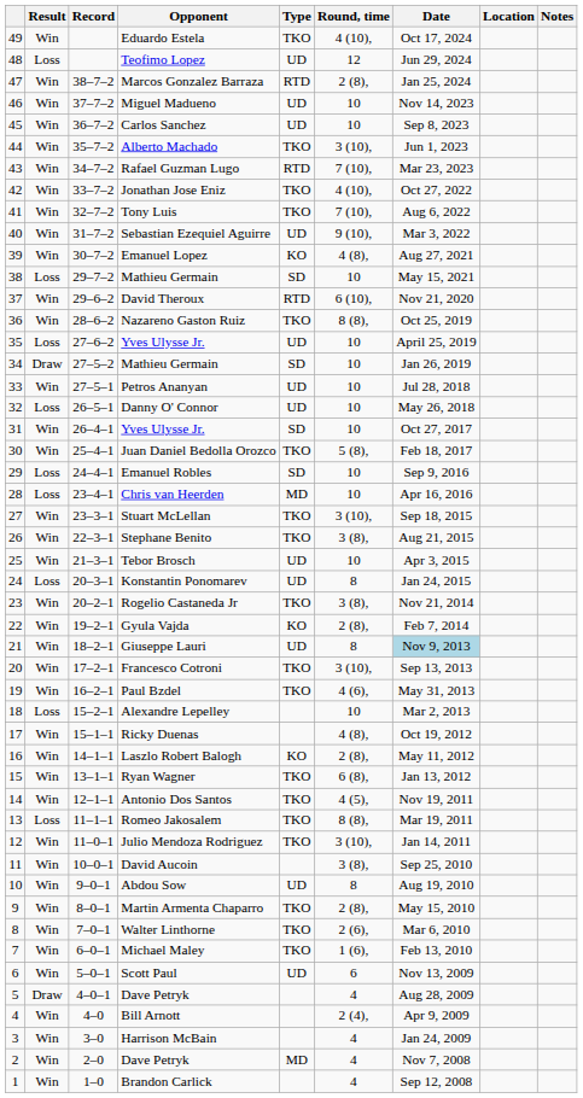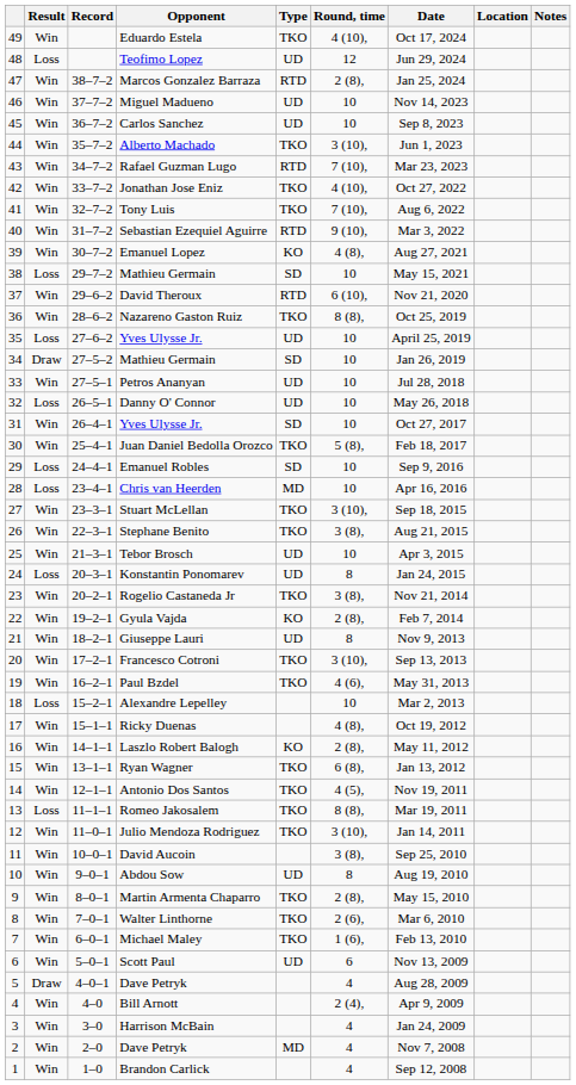 <table class="wikitable" style="text-align:center">
 <tr>
 <th></th>
 <th>Result</th>
 <th>Record</th>
 <th>Opponent</th>
 <th>Type</th>
 <th>Round, time</th>
 <th>Date</th>
 <th>Location</th>
 <th>Notes</th>
 </tr>
 <tr>
 <td>49</td>
 <td>Win</td>
 <td></td>
 <td style="text-align:left;">Eduardo Estela</td>
 <td>TKO</td>
 <td>4 (10), </td>
 <td>Oct 17, 2024</td>
 <td style="text-align:left;"></td>
 <td></td>
 </tr>
 <tr>
 <td>48</td>
 <td>Loss</td>
 <td></td>
 <td style="text-align:left;"><a href='#'>Teofimo Lopez</a></td>
 <td>UD</td>
 <td>12</td>
 <td>Jun 29, 2024</td>
 <td style="text-align:left;"></td>
 <td style="text-align:left;"></td>
 </tr>
 <tr>
 <td>47</td>
 <td>Win</td>
 <td>38–7–2</td>
 <td style="text-align:left;">Marcos Gonzalez Barraza</td>
 <td>RTD</td>
 <td>2 (8), </td>
 <td>Jan 25, 2024</td>
 <td style="text-align:left;"></td>
 <td></td>
 </tr>
 <tr>
 <td>46</td>
 <td>Win</td>
 <td>37–7–2</td>
 <td style="text-align:left;">Miguel Madueno</td>
 <td>UD</td>
 <td>10</td>
 <td>Nov 14, 2023</td>
 <td style="text-align:left;"></td>
 <td style="text-align:left;"></td>
 </tr>
 <tr>
 <td>45</td>
 <td>Win</td>
 <td>36–7–2</td>
 <td style="text-align:left;">Carlos Sanchez</td>
 <td>UD</td>
 <td>10</td>
 <td>Sep 8, 2023</td>
 <td style="text-align:left;"></td>
 <td style="text-align:left;"></td>
 </tr>
 <tr>
 <td>44</td>
 <td>Win</td>
 <td>35–7–2</td>
 <td style="text-align:left;"><a href='#'>Alberto Machado</a></td>
 <td>TKO</td>
 <td>3 (10), </td>
 <td>Jun 1, 2023</td>
 <td style="text-align:left;"></td>
 <td style="text-align:left;"></td>
 </tr>
 <tr>
 <td>43</td>
 <td>Win</td>
 <td>34–7–2</td>
 <td style="text-align:left;">Rafael Guzman Lugo</td>
 <td>RTD</td>
 <td>7 (10), </td>
 <td>Mar 23, 2023</td>
 <td style="text-align:left;"></td>
 <td></td>
 </tr>
 <tr>
 <td>42</td>
 <td>Win</td>
 <td>33–7–2</td>
 <td style="text-align:left;">Jonathan Jose Eniz</td>
 <td>TKO</td>
 <td>4 (10), </td>
 <td>Oct 27, 2022</td>
 <td style="text-align:left;"></td>
 <td></td>
 </tr>
 <tr>
 <td>41</td>
 <td>Win</td>
 <td>32–7–2</td>
 <td style="text-align:left;">Tony Luis</td>
 <td>TKO</td>
 <td>7 (10), </td>
 <td>Aug 6, 2022</td>
 <td style="text-align:left;"></td>
 <td></td>
 </tr>
 <tr>
 <td>40</td>
 <td>Win</td>
 <td>31–7–2</td>
 <td style="text-align:left;">Sebastian Ezequiel Aguirre</td>
-<td>UD</td>
+<td>RTD</td>
 <td>9 (10), </td>
 <td>Mar 3, 2022</td>
 <td style="text-align:left;"></td>
 <td></td>
 </tr>
 <tr>
 <td>39</td>
 <td>Win</td>
 <td>30–7–2</td>
 <td style="text-align:left;">Emanuel Lopez</td>
 <td>KO</td>
 <td>4 (8), </td>
 <td>Aug 27, 2021</td>
 <td style="text-align:left;"></td>
 <td></td>
 </tr>
 <tr>
 <td>38</td>
 <td>Loss</td>
 <td>29–7–2</td>
 <td style="text-align:left;">Mathieu Germain</td>
 <td>SD</td>
 <td>10</td>
 <td>May 15, 2021</td>
 <td style="text-align:left;"></td>
 <td></td>
 </tr>
 <tr>
 <td>37</td>
 <td>Win</td>
 <td>29–6–2</td>
 <td style="text-align:left;">David Theroux</td>
 <td>RTD</td>
 <td>6 (10), </td>
 <td>Nov 21, 2020</td>
 <td style="text-align:left;"></td>
 <td style="text-align:left;"></td>
 </tr>
 <tr>
 <td>36</td>
 <td>Win</td>
 <td>28–6–2</td>
 <td style="text-align:left;">Nazareno Gaston Ruiz</td>
 <td>TKO</td>
 <td>8 (8), </td>
 <td>Oct 25, 2019</td>
 <td style="text-align:left;"></td>
 <td></td>
 </tr>
 <tr>
 <td>35</td>
 <td>Loss</td>
 <td>27–6–2</td>
 <td style="text-align:left;"><a href='#'>Yves Ulysse Jr.</a></td>
 <td>UD</td>
 <td>10</td>
 <td>April 25, 2019</td>
 <td style="text-align:left;"></td>
 <td></td>
 </tr>
 <tr>
 <td>34</td>
 <td>Draw</td>
 <td>27–5–2</td>
 <td style="text-align:left;">Mathieu Germain</td>
 <td>SD</td>
 <td>10</td>
 <td>Jan 26, 2019</td>
 <td style="text-align:left;"></td>
 <td style="text-align:left;"></td>
 </tr>
 <tr>
 <td>33</td>
 <td>Win</td>
 <td>27–5–1</td>
 <td style="text-align:left;">Petros Ananyan</td>
 <td>UD</td>
 <td>10</td>
 <td>Jul 28, 2018</td>
 <td style="text-align:left;"></td>
 <td style="text-align:left;"></td>
 </tr>
 <tr>
 <td>32</td>
 <td>Loss</td>
 <td>26–5–1</td>
 <td style="text-align:left;">Danny O' Connor</td>
 <td>UD</td>
 <td>10</td>
 <td>May 26, 2018</td>
 <td style="text-align:left;"></td>
 <td style="text-align:left;"></td>
 </tr>
 <tr>
 <td>31</td>
 <td>Win</td>
 <td>26–4–1</td>
 <td style="text-align:left;"><a href='#'>Yves Ulysse Jr.</a></td>
 <td>SD</td>
 <td>10</td>
 <td>Oct 27, 2017</td>
 <td style="text-align:left;"></td>
 <td style="text-align:left;"></td>
 </tr>
 <tr>
 <td>30</td>
 <td>Win</td>
 <td>25–4–1</td>
 <td style="text-align:left;">Juan Daniel Bedolla Orozco</td>
 <td>TKO</td>
 <td>5 (8), </td>
 <td>Feb 18, 2017</td>
 <td style="text-align:left;"></td>
 <td></td>
 </tr>
 <tr>
 <td>29</td>
 <td>Loss</td>
 <td>24–4–1</td>
 <td style="text-align:left;">Emanuel Robles</td>
 <td>SD</td>
 <td>10</td>
 <td>Sep 9, 2016</td>
 <td style="text-align:left;"></td>
 <td style="text-align:left;"></td>
 </tr>
 <tr>
 <td>28</td>
 <td>Loss</td>
 <td>23–4–1</td>
 <td style="text-align:left;"><a href='#'>Chris van Heerden</a></td>
 <td>MD</td>
 <td>10</td>
 <td>Apr 16, 2016</td>
 <td style="text-align:left;"></td>
 <td></td>
 </tr>
 <tr>
 <td>27</td>
 <td>Win</td>
 <td>23–3–1</td>
 <td style="text-align:left;">Stuart McLellan</td>
 <td>TKO</td>
 <td>3 (10), </td>
 <td>Sep 18, 2015</td>
 <td style="text-align:left;"></td>
 <td style="text-align:left;"></td>
 </tr>
 <tr>
 <td>26</td>
 <td>Win</td>
 <td>22–3–1</td>
 <td style="text-align:left;">Stephane Benito</td>
 <td>TKO</td>
 <td>3 (8), </td>
 <td>Aug 21, 2015</td>
 <td style="text-align:left;"></td>
 <td></td>
 </tr>
 <tr>
 <td>25</td>
 <td>Win</td>
 <td>21–3–1</td>
 <td style="text-align:left;">Tebor Brosch</td>
 <td>UD</td>
 <td>10</td>
 <td>Apr 3, 2015</td>
 <td style="text-align:left;"></td>
 <td style="text-align:left;"></td>
 </tr>
 <tr>
 <td>24</td>
 <td>Loss</td>
 <td>20–3–1</td>
 <td style="text-align:left;">Konstantin Ponomarev</td>
 <td>UD</td>
 <td>8</td>
 <td>Jan 24, 2015</td>
 <td style="text-align:left;"></td>
 <td></td>
 </tr>
 <tr>
 <td>23</td>
 <td>Win</td>
 <td>20–2–1</td>
 <td style="text-align:left;">Rogelio Castaneda Jr</td>
 <td>TKO</td>
 <td>3 (8), </td>
 <td>Nov 21, 2014</td>
 <td style="text-align:left;"></td>
 <td></td>
 </tr>
 <tr>
 <td>22</td>
 <td>Win</td>
 <td>19–2–1</td>
 <td style="text-align:left;">Gyula Vajda</td>
 <td>KO</td>
 <td>2 (8), </td>
 <td>Feb 7, 2014</td>
 <td style="text-align:left;"></td>
 <td></td>
 </tr>
 <tr>
 <td>21</td>
 <td>Win</td>
 <td>18–2–1</td>
 <td style="text-align:left;">Giuseppe Lauri</td>
 <td>UD</td>
 <td>8</td>
-<td style="background: lightblue;">Nov 9, 2013</td>
+<td>Nov 9, 2013</td>
 <td style="text-align:left;"></td>
 <td></td>
 </tr>
 <tr>
 <td>20</td>
 <td>Win</td>
 <td>17–2–1</td>
 <td style="text-align:left;">Francesco Cotroni</td>
 <td>TKO</td>
 <td>3 (10), </td>
 <td>Sep 13, 2013</td>
 <td style="text-align:left;"></td>
 <td style="text-align:left;"></td>
 </tr>
 <tr>
 <td>19</td>
 <td>Win</td>
 <td>16–2–1</td>
 <td style="text-align:left;">Paul Bzdel</td>
 <td>TKO</td>
 <td>4 (6), </td>
 <td>May 31, 2013</td>
 <td style="text-align:left;"></td>
 <td></td>
 </tr>
 <tr>
 <td>18</td>
 <td>Loss</td>
 <td>15–2–1</td>
 <td style="text-align:left;">Alexandre Lepelley</td>
 <td></td>
 <td>10</td>
 <td>Mar 2, 2013</td>
 <td style="text-align:left;"></td>
 <td></td>
 </tr>
 <tr>
 <td>17</td>
 <td>Win</td>
 <td>15–1–1</td>
 <td style="text-align:left;">Ricky Duenas</td>
 <td></td>
 <td>4 (8), </td>
 <td>Oct 19, 2012</td>
 <td style="text-align:left;"></td>
 <td></td>
 </tr>
 <tr>
 <td>16</td>
 <td>Win</td>
 <td>14–1–1</td>
 <td style="text-align:left;">Laszlo Robert Balogh</td>
 <td>KO</td>
 <td>2 (8), </td>
 <td>May 11, 2012</td>
 <td style="text-align:left;"></td>
 <td></td>
 </tr>
 <tr>
 <td>15</td>
 <td>Win</td>
 <td>13–1–1</td>
 <td style="text-align:left;">Ryan Wagner</td>
 <td>TKO</td>
 <td>6 (8), </td>
 <td>Jan 13, 2012</td>
 <td style="text-align:left;"></td>
 <td></td>
 </tr>
 <tr>
 <td>14</td>
 <td>Win</td>
 <td>12–1–1</td>
 <td style="text-align:left;">Antonio Dos Santos</td>
 <td>TKO</td>
 <td>4 (5), </td>
 <td>Nov 19, 2011</td>
 <td style="text-align:left;"></td>
 <td></td>
 </tr>
 <tr>
 <td>13</td>
 <td>Loss</td>
 <td>11–1–1</td>
 <td style="text-align:left;">Romeo Jakosalem</td>
 <td>TKO</td>
 <td>8 (8), </td>
 <td>Mar 19, 2011</td>
 <td style="text-align:left;"></td>
 <td></td>
 </tr>
 <tr>
 <td>12</td>
 <td>Win</td>
 <td>11–0–1</td>
 <td style="text-align:left;">Julio Mendoza Rodriguez</td>
 <td>TKO</td>
 <td>3 (10), </td>
 <td>Jan 14, 2011</td>
 <td style="text-align:left;"></td>
 <td style="text-align:left;"></td>
 </tr>
 <tr>
 <td>11</td>
 <td>Win</td>
 <td>10–0–1</td>
 <td style="text-align:left;">David Aucoin</td>
 <td></td>
 <td>3 (8), </td>
 <td>Sep 25, 2010</td>
 <td style="text-align:left;"></td>
 <td></td>
 </tr>
 <tr>
 <td>10</td>
 <td>Win</td>
 <td>9–0–1</td>
 <td style="text-align:left;">Abdou Sow</td>
 <td>UD</td>
 <td>8</td>
 <td>Aug 19, 2010</td>
 <td style="text-align:left;"></td>
 <td></td>
 </tr>
 <tr>
 <td>9</td>
 <td>Win</td>
 <td>8–0–1</td>
 <td style="text-align:left;">Martin Armenta Chaparro</td>
 <td>TKO</td>
 <td>2 (8), </td>
 <td>May 15, 2010</td>
 <td style="text-align:left;"></td>
 <td></td>
 </tr>
 <tr>
 <td>8</td>
 <td>Win</td>
 <td>7–0–1</td>
 <td style="text-align:left;">Walter Linthorne</td>
 <td>TKO</td>
 <td>2 (6), </td>
 <td>Mar 6, 2010</td>
 <td style="text-align:left;"></td>
 <td></td>
 </tr>
 <tr>
 <td>7</td>
 <td>Win</td>
 <td>6–0–1</td>
 <td style="text-align:left;">Michael Maley</td>
 <td>TKO</td>
 <td>1 (6), </td>
 <td>Feb 13, 2010</td>
 <td style="text-align:left;"></td>
 <td></td>
 </tr>
 <tr>
 <td>6</td>
 <td>Win</td>
 <td>5–0–1</td>
 <td style="text-align:left;">Scott Paul</td>
 <td>UD</td>
 <td>6</td>
 <td>Nov 13, 2009</td>
 <td style="text-align:left;"></td>
 <td></td>
 </tr>
 <tr>
 <td>5</td>
 <td>Draw</td>
 <td>4–0–1</td>
 <td style="text-align:left;">Dave Petryk</td>
 <td></td>
 <td>4</td>
 <td>Aug 28, 2009</td>
 <td style="text-align:left;"></td>
 <td></td>
 </tr>
 <tr>
 <td>4</td>
 <td>Win</td>
 <td>4–0</td>
 <td style="text-align:left;">Bill Arnott</td>
 <td></td>
 <td>2 (4), </td>
 <td>Apr 9, 2009</td>
 <td style="text-align:left;"></td>
 <td></td>
 </tr>
 <tr>
 <td>3</td>
 <td>Win</td>
 <td>3–0</td>
 <td style="text-align:left;">Harrison McBain</td>
 <td></td>
 <td>4</td>
 <td>Jan 24, 2009</td>
 <td style="text-align:left;"></td>
 <td></td>
 </tr>
 <tr>
 <td>2</td>
 <td>Win</td>
 <td>2–0</td>
 <td style="text-align:left;">Dave Petryk</td>
 <td>MD</td>
 <td>4</td>
 <td>Nov 7, 2008</td>
 <td style="text-align:left;"></td>
 <td></td>
 </tr>
 <tr>
 <td>1</td>
 <td>Win</td>
 <td>1–0</td>
 <td style="text-align:left;">Brandon Carlick</td>
 <td></td>
 <td>4</td>
 <td>Sep 12, 2008</td>
 <td style="text-align:left;"></td>
 <td></td>
 </tr>
 </table>
